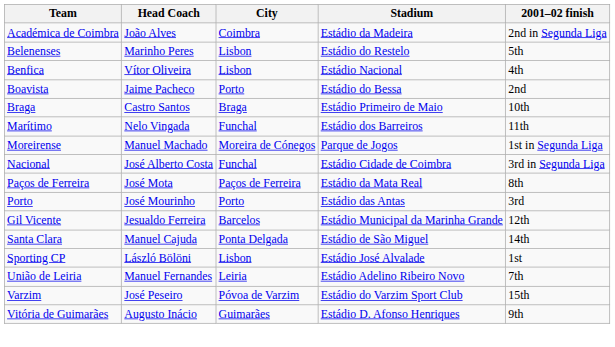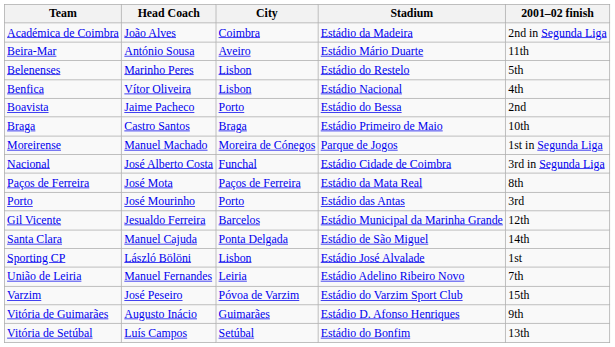 <table class="wikitable sortable" style="text-align: left;">
 <tr>
 <th>Team</th>
 <th>Head Coach</th>
 <th>City</th>
 <th>Stadium</th>
 <th data-sort-type="number">2001–02 finish</th>
 </tr>
 <tr>
 <td><a href='#'>Académica de Coimbra</a></td>
 <td> <a href='#'>João Alves</a></td>
 <td><a href='#'>Coimbra</a></td>
 <td><a href='#'>Estádio da Madeira</a></td>
 <td>2nd in <a href='#'>Segunda Liga</a></td>
+</tr>
+<tr>
+<td><a href='#'>Beira-Mar</a></td>
+<td> <a href='#'>António Sousa</a></td>
+<td><a href='#'>Aveiro</a></td>
+<td><a href='#'>Estádio Mário Duarte</a></td>
+<td>11th</td>
 </tr>
 <tr>
 <td><a href='#'>Belenenses</a></td>
 <td> <a href='#'>Marinho Peres</a></td>
 <td><a href='#'>Lisbon</a></td>
 <td><a href='#'>Estádio do Restelo</a></td>
 <td>5th</td>
 </tr>
 <tr>
 <td><a href='#'>Benfica</a></td>
 <td> <a href='#'>Vítor Oliveira</a></td>
 <td><a href='#'>Lisbon</a></td>
 <td><a href='#'>Estádio Nacional</a></td>
 <td>4th</td>
 </tr>
 <tr>
 <td><a href='#'>Boavista</a></td>
 <td> <a href='#'>Jaime Pacheco</a></td>
 <td><a href='#'>Porto</a></td>
 <td><a href='#'>Estádio do Bessa</a></td>
 <td>2nd</td>
 </tr>
 <tr>
 <td><a href='#'>Braga</a></td>
 <td> <a href='#'>Castro Santos</a></td>
 <td><a href='#'>Braga</a></td>
 <td><a href='#'>Estádio Primeiro de Maio</a></td>
 <td>10th</td>
-</tr>
-<tr>
-<td><a href='#'>Marítimo</a></td>
-<td> <a href='#'>Nelo Vingada</a></td>
-<td><a href='#'>Funchal</a></td>
-<td><a href='#'>Estádio dos Barreiros</a></td>
-<td>11th</td>
 </tr>
 <tr>
 <td><a href='#'>Moreirense</a></td>
 <td> <a href='#'>Manuel Machado</a></td>
 <td><a href='#'>Moreira de Cónegos</a></td>
 <td><a href='#'>Parque de Jogos</a></td>
 <td>1st in <a href='#'>Segunda Liga</a></td>
 </tr>
 <tr>
 <td><a href='#'>Nacional</a></td>
 <td> <a href='#'>José Alberto Costa</a></td>
 <td><a href='#'>Funchal</a></td>
 <td><a href='#'>Estádio Cidade de Coimbra</a></td>
 <td>3rd in <a href='#'>Segunda Liga</a></td>
 </tr>
 <tr>
 <td><a href='#'>Paços de Ferreira</a></td>
 <td> <a href='#'>José Mota</a></td>
 <td><a href='#'>Paços de Ferreira</a></td>
 <td><a href='#'>Estádio da Mata Real</a></td>
 <td>8th</td>
 </tr>
 <tr>
 <td><a href='#'>Porto</a></td>
 <td> <a href='#'>José Mourinho</a></td>
 <td><a href='#'>Porto</a></td>
 <td><a href='#'>Estádio das Antas</a></td>
 <td>3rd</td>
 </tr>
 <tr>
 <td><a href='#'>Gil Vicente</a></td>
 <td> <a href='#'>Jesualdo Ferreira</a></td>
 <td><a href='#'>Barcelos</a></td>
 <td><a href='#'>Estádio Municipal da Marinha Grande</a></td>
 <td>12th</td>
 </tr>
 <tr>
 <td><a href='#'>Santa Clara</a></td>
 <td> <a href='#'>Manuel Cajuda</a></td>
 <td><a href='#'>Ponta Delgada</a></td>
 <td><a href='#'>Estádio de São Miguel</a></td>
 <td>14th</td>
 </tr>
 <tr>
 <td><a href='#'>Sporting CP</a></td>
 <td> <a href='#'>László Bölöni</a></td>
 <td><a href='#'>Lisbon</a></td>
 <td><a href='#'>Estádio José Alvalade</a></td>
 <td>1st</td>
 </tr>
 <tr>
 <td><a href='#'>União de Leiria</a></td>
 <td> <a href='#'>Manuel Fernandes</a></td>
 <td><a href='#'>Leiria</a></td>
 <td><a href='#'>Estádio Adelino Ribeiro Novo</a></td>
 <td>7th</td>
 </tr>
 <tr>
 <td><a href='#'>Varzim</a></td>
 <td> <a href='#'>José Peseiro</a></td>
 <td><a href='#'>Póvoa de Varzim</a></td>
 <td><a href='#'>Estádio do Varzim Sport Club</a></td>
 <td>15th</td>
 </tr>
 <tr>
 <td><a href='#'>Vitória de Guimarães</a></td>
 <td> <a href='#'>Augusto Inácio</a></td>
 <td><a href='#'>Guimarães</a></td>
 <td><a href='#'>Estádio D. Afonso Henriques</a></td>
 <td>9th</td>
 </tr>
+<tr>
+<td><a href='#'>Vitória de Setúbal</a></td>
+<td> <a href='#'>Luís Campos</a></td>
+<td><a href='#'>Setúbal</a></td>
+<td><a href='#'>Estádio do Bonfim</a></td>
+<td>13th</td>
+</tr>
 </table>
